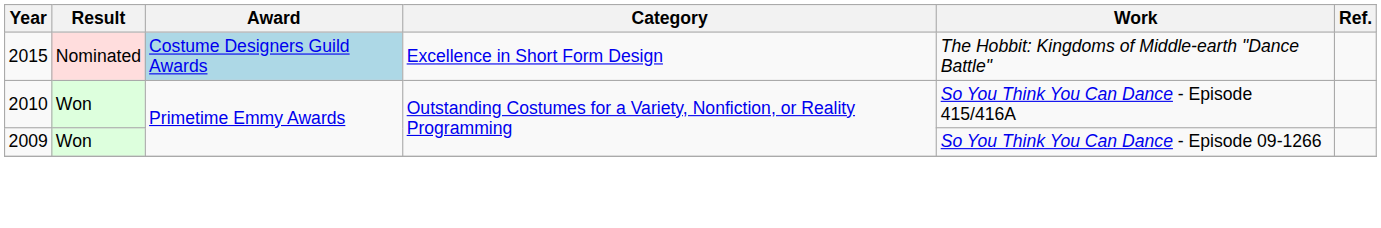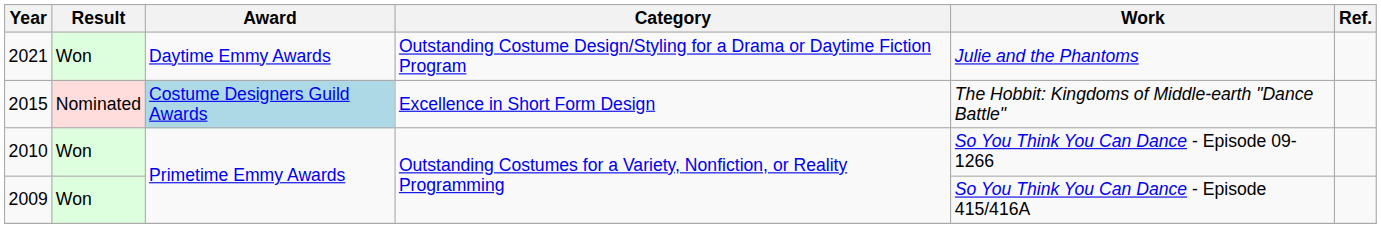 <table class="wikitable">
 <tr>
 <th>Year</th>
 <th>Result</th>
 <th>Award</th>
 <th>Category</th>
 <th>Work</th>
 <th>Ref.</th>
+</tr>
+<tr>
+<td>2021</td>
+<td style="background: #ddffdd">Won</td>
+<td><a href='#'>Daytime Emmy Awards</a></td>
+<td><a href='#'>Outstanding Costume Design/Styling for a Drama or Daytime Fiction Program</a></td>
+<td><em><a href='#'>Julie and the Phantoms</a></em></td>
+<td></td>
 </tr>
 <tr>
 <td>2015</td>
 <td style="background: #ffdddd">Nominated</td>
 <td style="background: lightblue;"><a href='#'>Costume Designers Guild Awards</a></td>
 <td><a href='#'>Excellence in Short Form Design</a></td>
 <td><em>The Hobbit: Kingdoms of Middle-earth "Dance Battle"</em></td>
 <td></td>
 </tr>
 <tr>
 <td>2010</td>
 <td style="background: #ddffdd">Won</td>
 <td rowspan="2"><a href='#'>Primetime Emmy Awards</a></td>
 <td rowspan="2"><a href='#'>Outstanding Costumes for a Variety, Nonfiction, or Reality Programming</a></td>
-<td><em><a href='#'>So You Think You Can Dance</a></em> - Episode 415/416A</td>
+<td><em><a href='#'>So You Think You Can Dance</a></em> - Episode 09-1266</td>
 <td></td>
 </tr>
 <tr>
 <td>2009</td>
 <td style="background: #ddffdd">Won</td>
-<td><em><a href='#'>So You Think You Can Dance</a></em> - Episode 09-1266</td>
+<td><em><a href='#'>So You Think You Can Dance</a></em> - Episode 415/416A</td>
 <td></td>
 </tr>
 <tr>
 </tr>
 </table>
